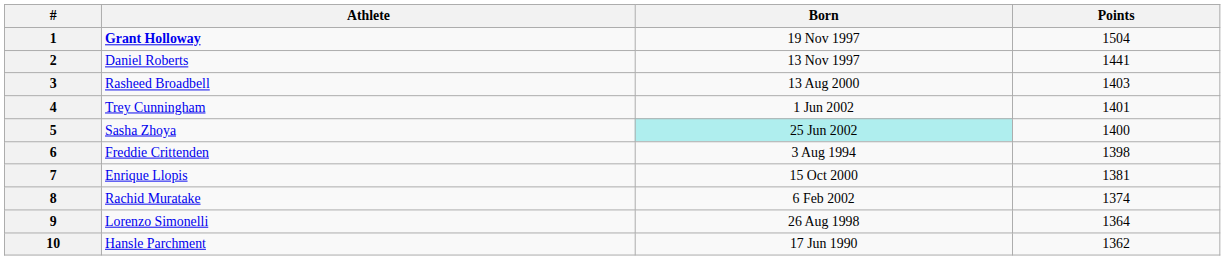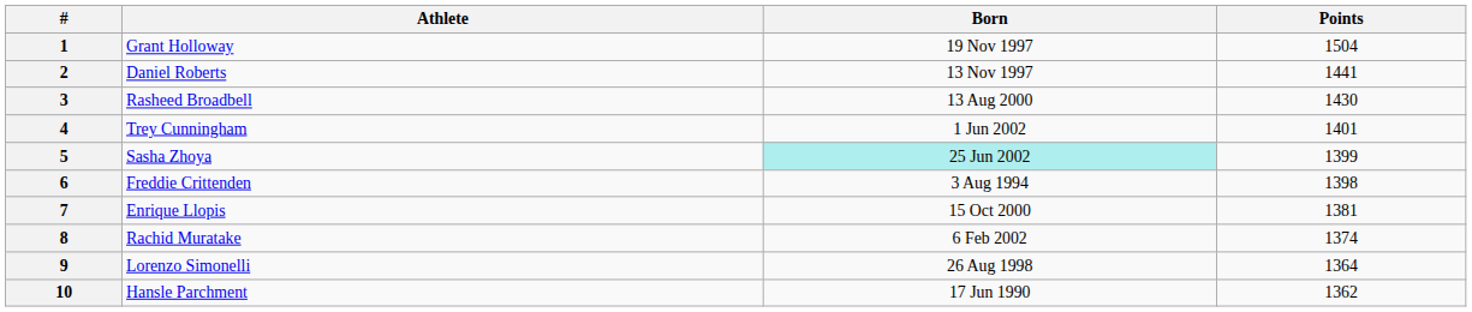 <table class="wikitable" width=80% style="font-size:90%; text-align:center;">
 <tr>
 <th>#</th>
 <th>Athlete</th>
 <th>Born</th>
 <th>Points</th>
 </tr>
 <tr>
 <th>1</th>
-<td align=left><strong> <a href='#'>Grant Holloway</a></strong></td>
+<td align=left> <a href='#'>Grant Holloway</a></td>
 <td>19 Nov 1997</td>
 <td>1504</td>
 </tr>
 <tr>
 <th>2</th>
 <td align=left> <a href='#'>Daniel Roberts</a></td>
 <td>13 Nov 1997</td>
 <td>1441</td>
 </tr>
 <tr>
 <th>3</th>
 <td align=left> <a href='#'>Rasheed Broadbell</a></td>
 <td>13 Aug 2000</td>
-<td>1403</td>
+<td>1430</td>
 </tr>
 <tr>
 <th>4</th>
 <td align=left> <a href='#'>Trey Cunningham</a></td>
 <td>1 Jun 2002</td>
 <td>1401</td>
 </tr>
 <tr>
 <th>5</th>
 <td align=left> <a href='#'>Sasha Zhoya</a></td>
 <td style="background: paleturquoise;">25 Jun 2002</td>
-<td>1400</td>
+<td>1399</td>
 </tr>
 <tr>
 <th>6</th>
 <td align=left> <a href='#'>Freddie Crittenden</a></td>
 <td>3 Aug 1994</td>
 <td>1398</td>
 </tr>
 <tr>
 <th>7</th>
 <td align=left> <a href='#'>Enrique Llopis</a></td>
 <td>15 Oct 2000</td>
 <td>1381</td>
 </tr>
 <tr>
 <th>8</th>
 <td align=left> <a href='#'>Rachid Muratake</a></td>
 <td>6 Feb 2002</td>
 <td>1374</td>
 </tr>
 <tr>
 <th>9</th>
 <td align=left> <a href='#'>Lorenzo Simonelli</a></td>
 <td>26 Aug 1998</td>
 <td>1364</td>
 </tr>
 <tr>
 <th>10</th>
 <td align=left> <a href='#'>Hansle Parchment</a></td>
 <td>17 Jun 1990</td>
 <td>1362</td>
 </tr>
 </table>
